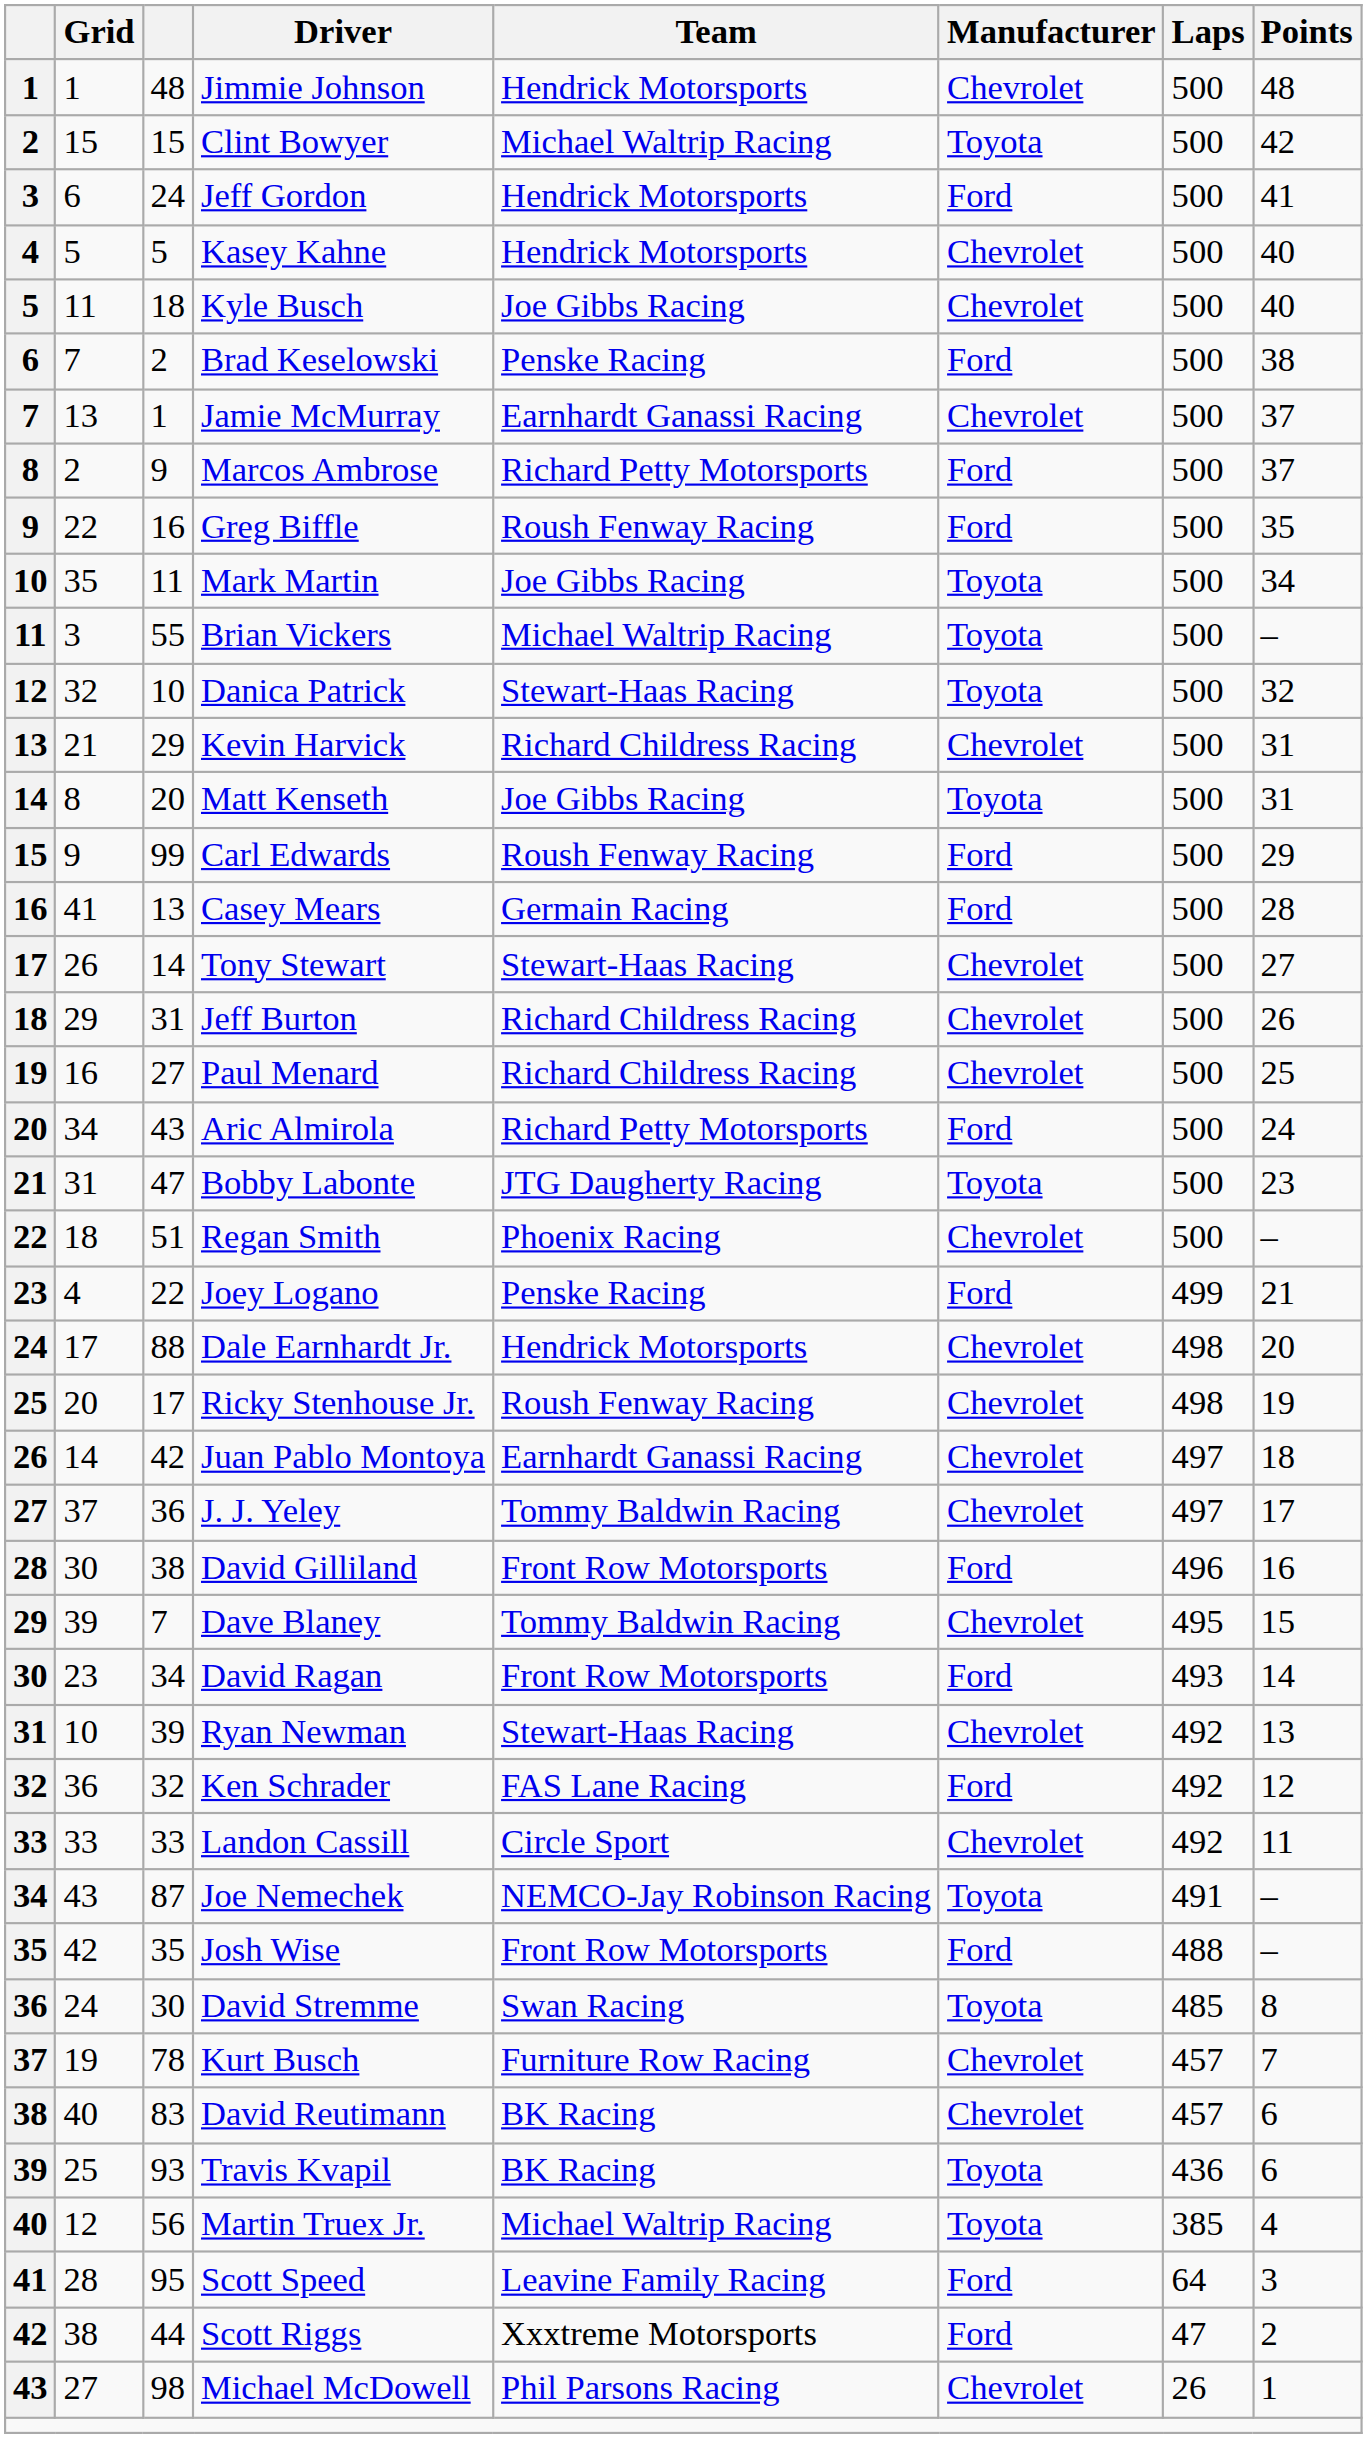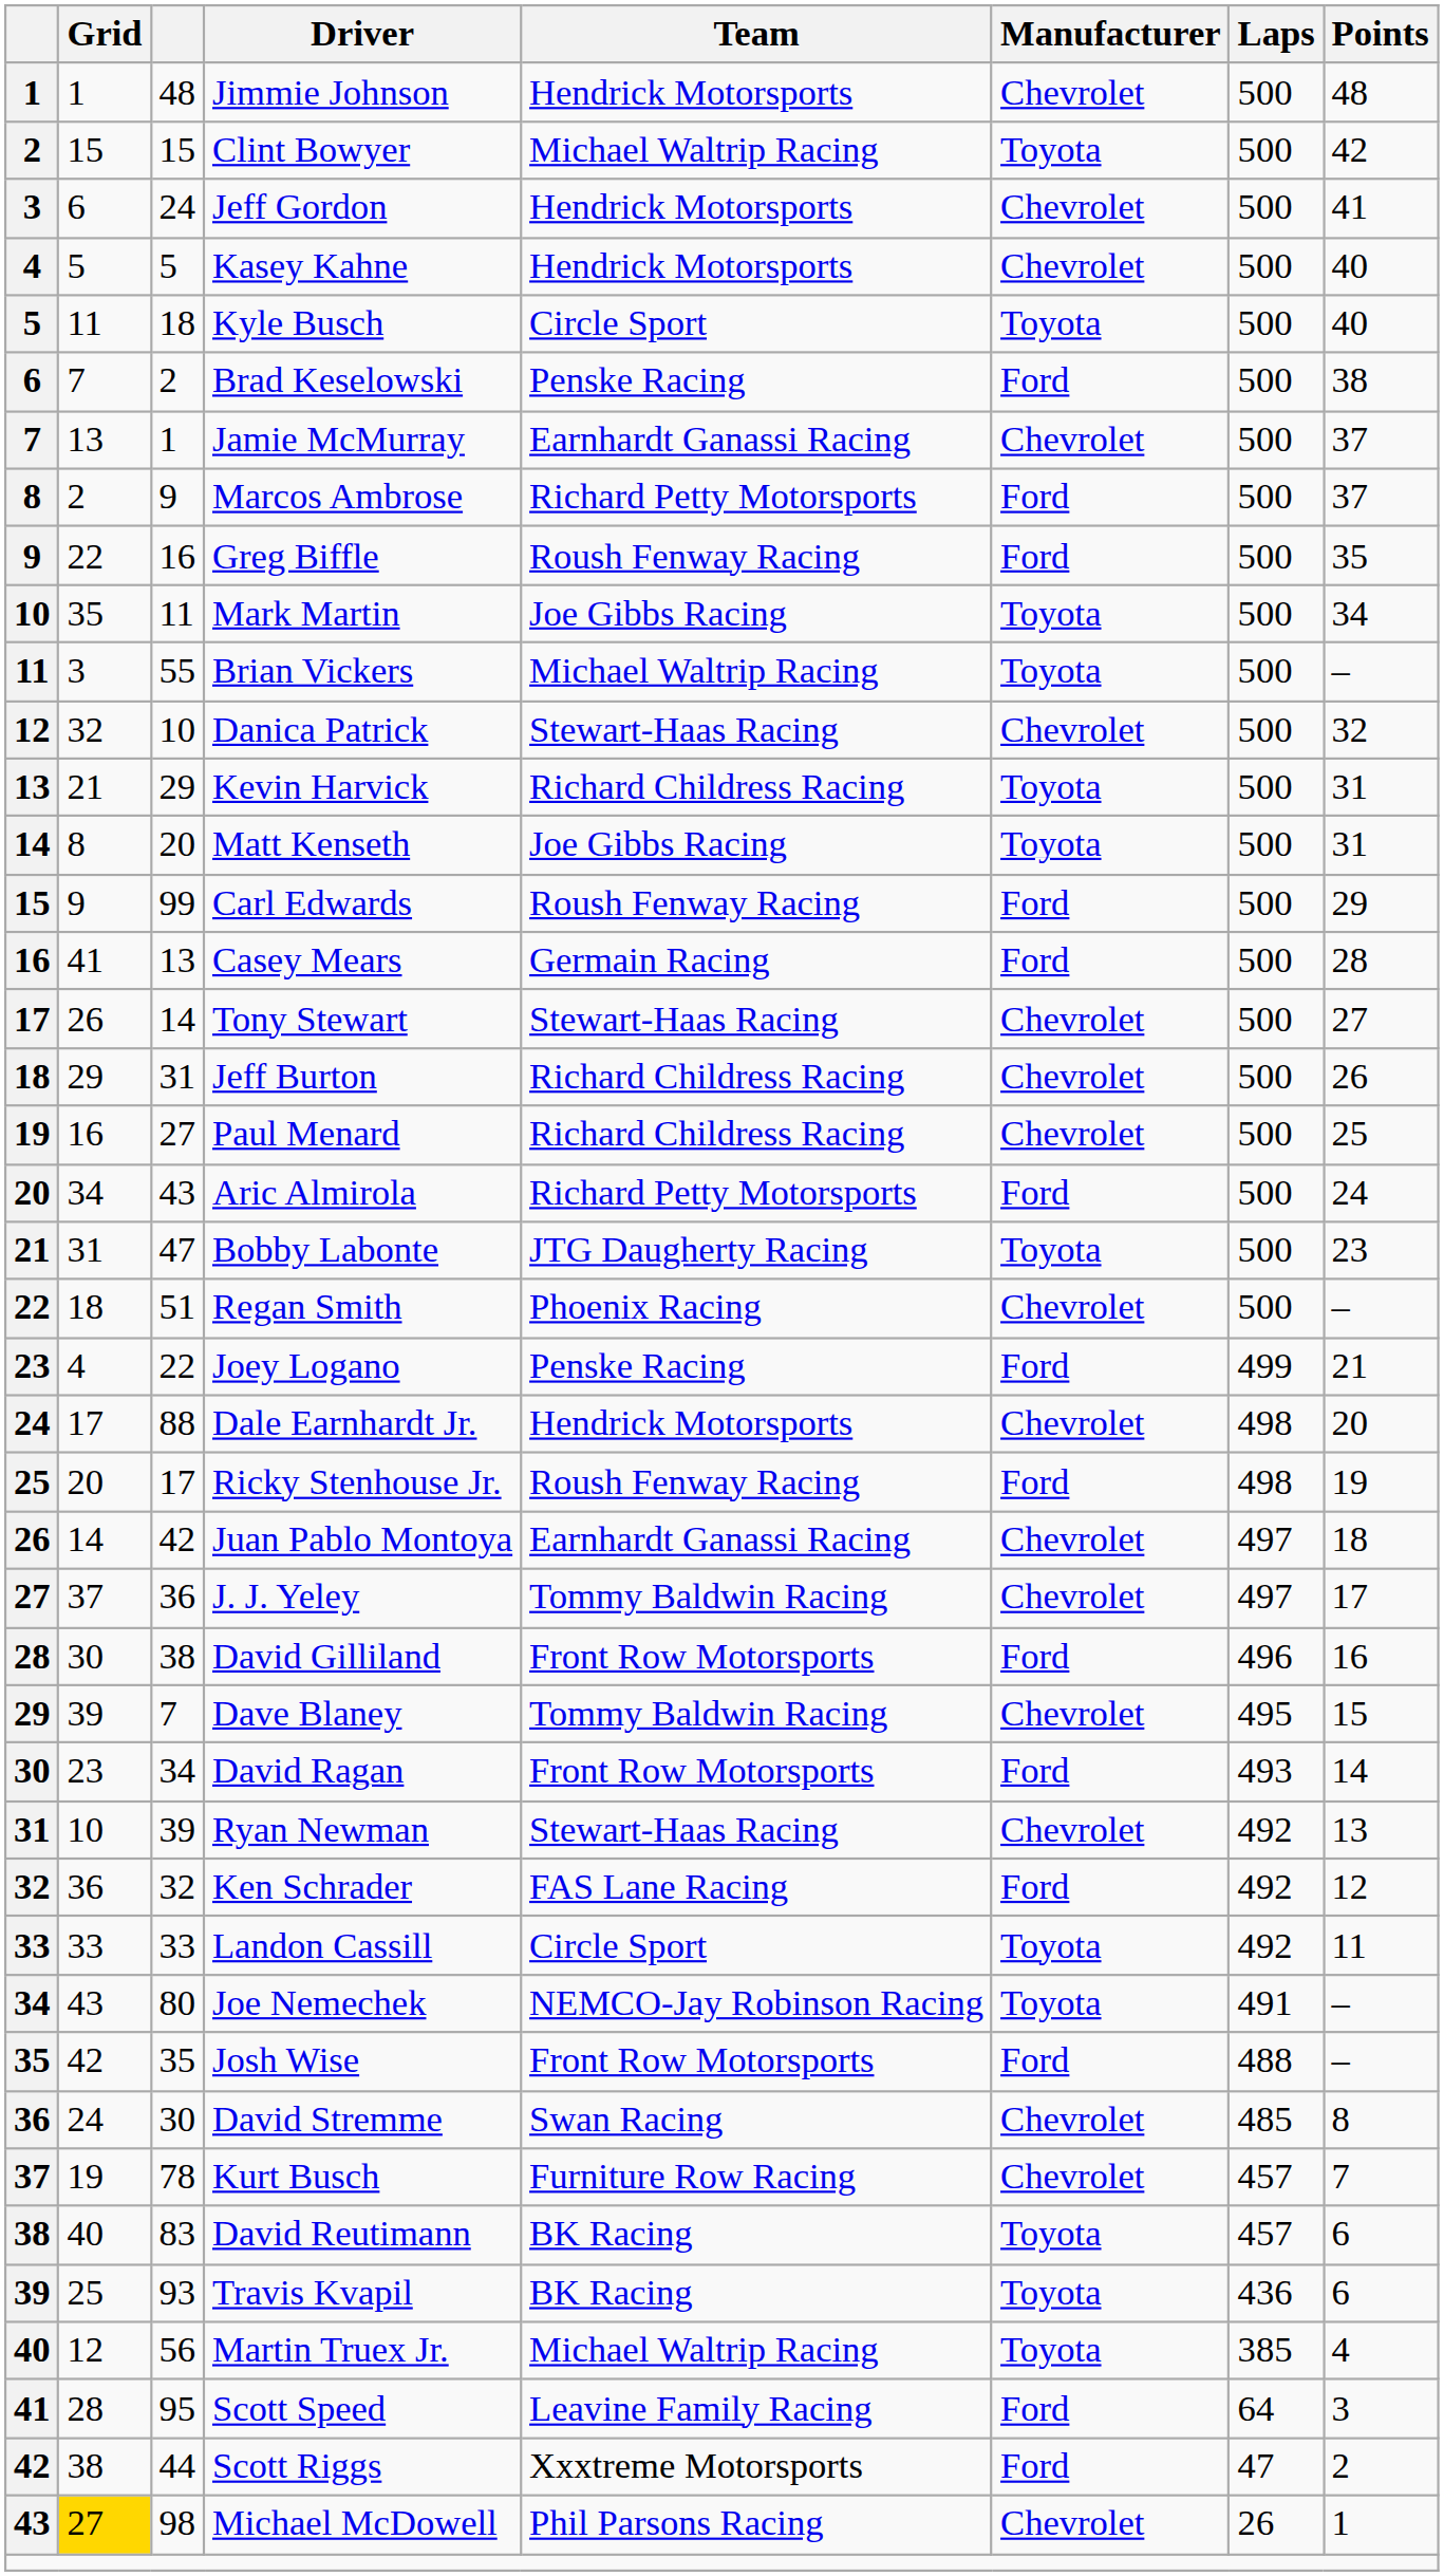 <table class="wikitable" border="1">
 <tr>
 <th></th>
 <th>Grid</th>
 <th></th>
 <th>Driver</th>
 <th>Team</th>
 <th>Manufacturer</th>
 <th>Laps</th>
 <th>Points</th>
 </tr>
 <tr>
 <th>1</th>
 <td>1</td>
 <td>48</td>
 <td><a href='#'>Jimmie Johnson</a></td>
 <td><a href='#'>Hendrick Motorsports</a></td>
 <td><a href='#'>Chevrolet</a></td>
 <td>500</td>
 <td>48</td>
 </tr>
 <tr>
 <th>2</th>
 <td>15</td>
 <td>15</td>
 <td><a href='#'>Clint Bowyer</a></td>
 <td><a href='#'>Michael Waltrip Racing</a></td>
 <td><a href='#'>Toyota</a></td>
 <td>500</td>
 <td>42</td>
 </tr>
 <tr>
 <th>3</th>
 <td>6</td>
 <td>24</td>
 <td><a href='#'>Jeff Gordon</a></td>
 <td><a href='#'>Hendrick Motorsports</a></td>
-<td><a href='#'>Ford</a></td>
+<td><a href='#'>Chevrolet</a></td>
 <td>500</td>
 <td>41</td>
 </tr>
 <tr>
 <th>4</th>
 <td>5</td>
 <td>5</td>
 <td><a href='#'>Kasey Kahne</a></td>
 <td><a href='#'>Hendrick Motorsports</a></td>
 <td><a href='#'>Chevrolet</a></td>
 <td>500</td>
 <td>40</td>
 </tr>
 <tr>
 <th>5</th>
 <td>11</td>
 <td>18</td>
 <td><a href='#'>Kyle Busch</a></td>
-<td><a href='#'>Joe Gibbs Racing</a></td>
-<td><a href='#'>Chevrolet</a></td>
+<td><a href='#'>Circle Sport</a></td>
+<td><a href='#'>Toyota</a></td>
 <td>500</td>
 <td>40</td>
 </tr>
 <tr>
 <th>6</th>
 <td>7</td>
 <td>2</td>
 <td><a href='#'>Brad Keselowski</a></td>
 <td><a href='#'>Penske Racing</a></td>
 <td><a href='#'>Ford</a></td>
 <td>500</td>
 <td>38</td>
 </tr>
 <tr>
 <th>7</th>
 <td>13</td>
 <td>1</td>
 <td><a href='#'>Jamie McMurray</a></td>
 <td><a href='#'>Earnhardt Ganassi Racing</a></td>
 <td><a href='#'>Chevrolet</a></td>
 <td>500</td>
 <td>37</td>
 </tr>
 <tr>
 <th>8</th>
 <td>2</td>
 <td>9</td>
 <td><a href='#'>Marcos Ambrose</a></td>
 <td><a href='#'>Richard Petty Motorsports</a></td>
 <td><a href='#'>Ford</a></td>
 <td>500</td>
 <td>37</td>
 </tr>
 <tr>
 <th>9</th>
 <td>22</td>
 <td>16</td>
 <td><a href='#'>Greg Biffle</a></td>
 <td><a href='#'>Roush Fenway Racing</a></td>
 <td><a href='#'>Ford</a></td>
 <td>500</td>
 <td>35</td>
 </tr>
 <tr>
 <th>10</th>
 <td>35</td>
 <td>11</td>
 <td><a href='#'>Mark Martin</a></td>
 <td><a href='#'>Joe Gibbs Racing</a></td>
 <td><a href='#'>Toyota</a></td>
 <td>500</td>
 <td>34</td>
 </tr>
 <tr>
 <th>11</th>
 <td>3</td>
 <td>55</td>
 <td><a href='#'>Brian Vickers</a></td>
 <td><a href='#'>Michael Waltrip Racing</a></td>
 <td><a href='#'>Toyota</a></td>
 <td>500</td>
 <td>–</td>
 </tr>
 <tr>
 <th>12</th>
 <td>32</td>
 <td>10</td>
 <td><a href='#'>Danica Patrick</a></td>
 <td><a href='#'>Stewart-Haas Racing</a></td>
-<td><a href='#'>Toyota</a></td>
+<td><a href='#'>Chevrolet</a></td>
 <td>500</td>
 <td>32</td>
 </tr>
 <tr>
 <th>13</th>
 <td>21</td>
 <td>29</td>
 <td><a href='#'>Kevin Harvick</a></td>
 <td><a href='#'>Richard Childress Racing</a></td>
-<td><a href='#'>Chevrolet</a></td>
+<td><a href='#'>Toyota</a></td>
 <td>500</td>
 <td>31</td>
 </tr>
 <tr>
 <th>14</th>
 <td>8</td>
 <td>20</td>
 <td><a href='#'>Matt Kenseth</a></td>
 <td><a href='#'>Joe Gibbs Racing</a></td>
 <td><a href='#'>Toyota</a></td>
 <td>500</td>
 <td>31</td>
 </tr>
 <tr>
 <th>15</th>
 <td>9</td>
 <td>99</td>
 <td><a href='#'>Carl Edwards</a></td>
 <td><a href='#'>Roush Fenway Racing</a></td>
 <td><a href='#'>Ford</a></td>
 <td>500</td>
 <td>29</td>
 </tr>
 <tr>
 <th>16</th>
 <td>41</td>
 <td>13</td>
 <td><a href='#'>Casey Mears</a></td>
 <td><a href='#'>Germain Racing</a></td>
 <td><a href='#'>Ford</a></td>
 <td>500</td>
 <td>28</td>
 </tr>
 <tr>
 <th>17</th>
 <td>26</td>
 <td>14</td>
 <td><a href='#'>Tony Stewart</a></td>
 <td><a href='#'>Stewart-Haas Racing</a></td>
 <td><a href='#'>Chevrolet</a></td>
 <td>500</td>
 <td>27</td>
 </tr>
 <tr>
 <th>18</th>
 <td>29</td>
 <td>31</td>
 <td><a href='#'>Jeff Burton</a></td>
 <td><a href='#'>Richard Childress Racing</a></td>
 <td><a href='#'>Chevrolet</a></td>
 <td>500</td>
 <td>26</td>
 </tr>
 <tr>
 <th>19</th>
 <td>16</td>
 <td>27</td>
 <td><a href='#'>Paul Menard</a></td>
 <td><a href='#'>Richard Childress Racing</a></td>
 <td><a href='#'>Chevrolet</a></td>
 <td>500</td>
 <td>25</td>
 </tr>
 <tr>
 <th>20</th>
 <td>34</td>
 <td>43</td>
 <td><a href='#'>Aric Almirola</a></td>
 <td><a href='#'>Richard Petty Motorsports</a></td>
 <td><a href='#'>Ford</a></td>
 <td>500</td>
 <td>24</td>
 </tr>
 <tr>
 <th>21</th>
 <td>31</td>
 <td>47</td>
 <td><a href='#'>Bobby Labonte</a></td>
 <td><a href='#'>JTG Daugherty Racing</a></td>
 <td><a href='#'>Toyota</a></td>
 <td>500</td>
 <td>23</td>
 </tr>
 <tr>
 <th>22</th>
 <td>18</td>
 <td>51</td>
 <td><a href='#'>Regan Smith</a></td>
 <td><a href='#'>Phoenix Racing</a></td>
 <td><a href='#'>Chevrolet</a></td>
 <td>500</td>
 <td>–</td>
 </tr>
 <tr>
 <th>23</th>
 <td>4</td>
 <td>22</td>
 <td><a href='#'>Joey Logano</a></td>
 <td><a href='#'>Penske Racing</a></td>
 <td><a href='#'>Ford</a></td>
 <td>499</td>
 <td>21</td>
 </tr>
 <tr>
 <th>24</th>
 <td>17</td>
 <td>88</td>
 <td><a href='#'>Dale Earnhardt Jr.</a></td>
 <td><a href='#'>Hendrick Motorsports</a></td>
 <td><a href='#'>Chevrolet</a></td>
 <td>498</td>
 <td>20</td>
 </tr>
 <tr>
 <th>25</th>
 <td>20</td>
 <td>17</td>
 <td><a href='#'>Ricky Stenhouse Jr.</a></td>
 <td><a href='#'>Roush Fenway Racing</a></td>
-<td><a href='#'>Chevrolet</a></td>
+<td><a href='#'>Ford</a></td>
 <td>498</td>
 <td>19</td>
 </tr>
 <tr>
 <th>26</th>
 <td>14</td>
 <td>42</td>
 <td><a href='#'>Juan Pablo Montoya</a></td>
 <td><a href='#'>Earnhardt Ganassi Racing</a></td>
 <td><a href='#'>Chevrolet</a></td>
 <td>497</td>
 <td>18</td>
 </tr>
 <tr>
 <th>27</th>
 <td>37</td>
 <td>36</td>
 <td><a href='#'>J. J. Yeley</a></td>
 <td><a href='#'>Tommy Baldwin Racing</a></td>
 <td><a href='#'>Chevrolet</a></td>
 <td>497</td>
 <td>17</td>
 </tr>
 <tr>
 <th>28</th>
 <td>30</td>
 <td>38</td>
 <td><a href='#'>David Gilliland</a></td>
 <td><a href='#'>Front Row Motorsports</a></td>
 <td><a href='#'>Ford</a></td>
 <td>496</td>
 <td>16</td>
 </tr>
 <tr>
 <th>29</th>
 <td>39</td>
 <td>7</td>
 <td><a href='#'>Dave Blaney</a></td>
 <td><a href='#'>Tommy Baldwin Racing</a></td>
 <td><a href='#'>Chevrolet</a></td>
 <td>495</td>
 <td>15</td>
 </tr>
 <tr>
 <th>30</th>
 <td>23</td>
 <td>34</td>
 <td><a href='#'>David Ragan</a></td>
 <td><a href='#'>Front Row Motorsports</a></td>
 <td><a href='#'>Ford</a></td>
 <td>493</td>
 <td>14</td>
 </tr>
 <tr>
 <th>31</th>
 <td>10</td>
 <td>39</td>
 <td><a href='#'>Ryan Newman</a></td>
 <td><a href='#'>Stewart-Haas Racing</a></td>
 <td><a href='#'>Chevrolet</a></td>
 <td>492</td>
 <td>13</td>
 </tr>
 <tr>
 <th>32</th>
 <td>36</td>
 <td>32</td>
 <td><a href='#'>Ken Schrader</a></td>
 <td><a href='#'>FAS Lane Racing</a></td>
 <td><a href='#'>Ford</a></td>
 <td>492</td>
 <td>12</td>
 </tr>
 <tr>
 <th>33</th>
 <td>33</td>
 <td>33</td>
 <td><a href='#'>Landon Cassill</a></td>
 <td><a href='#'>Circle Sport</a></td>
-<td><a href='#'>Chevrolet</a></td>
+<td><a href='#'>Toyota</a></td>
 <td>492</td>
 <td>11</td>
 </tr>
 <tr>
 <th>34</th>
 <td>43</td>
-<td>87</td>
+<td>80</td>
 <td><a href='#'>Joe Nemechek</a></td>
 <td><a href='#'>NEMCO-Jay Robinson Racing</a></td>
 <td><a href='#'>Toyota</a></td>
 <td>491</td>
 <td>–</td>
 </tr>
 <tr>
 <th>35</th>
 <td>42</td>
 <td>35</td>
 <td><a href='#'>Josh Wise</a></td>
 <td><a href='#'>Front Row Motorsports</a></td>
 <td><a href='#'>Ford</a></td>
 <td>488</td>
 <td>–</td>
 </tr>
 <tr>
 <th>36</th>
 <td>24</td>
 <td>30</td>
 <td><a href='#'>David Stremme</a></td>
 <td><a href='#'>Swan Racing</a></td>
-<td><a href='#'>Toyota</a></td>
+<td><a href='#'>Chevrolet</a></td>
 <td>485</td>
 <td>8</td>
 </tr>
 <tr>
 <th>37</th>
 <td>19</td>
 <td>78</td>
 <td><a href='#'>Kurt Busch</a></td>
 <td><a href='#'>Furniture Row Racing</a></td>
 <td><a href='#'>Chevrolet</a></td>
 <td>457</td>
 <td>7</td>
 </tr>
 <tr>
 <th>38</th>
 <td>40</td>
 <td>83</td>
 <td><a href='#'>David Reutimann</a></td>
 <td><a href='#'>BK Racing</a></td>
-<td><a href='#'>Chevrolet</a></td>
+<td><a href='#'>Toyota</a></td>
 <td>457</td>
 <td>6</td>
 </tr>
 <tr>
 <th>39</th>
 <td>25</td>
 <td>93</td>
 <td><a href='#'>Travis Kvapil</a></td>
 <td><a href='#'>BK Racing</a></td>
 <td><a href='#'>Toyota</a></td>
 <td>436</td>
 <td>6</td>
 </tr>
 <tr>
 <th>40</th>
 <td>12</td>
 <td>56</td>
 <td><a href='#'>Martin Truex Jr.</a></td>
 <td><a href='#'>Michael Waltrip Racing</a></td>
 <td><a href='#'>Toyota</a></td>
 <td>385</td>
 <td>4</td>
 </tr>
 <tr>
 <th>41</th>
 <td>28</td>
 <td>95</td>
 <td><a href='#'>Scott Speed</a></td>
 <td><a href='#'>Leavine Family Racing</a></td>
 <td><a href='#'>Ford</a></td>
 <td>64</td>
 <td>3</td>
 </tr>
 <tr>
 <th>42</th>
 <td>38</td>
 <td>44</td>
 <td><a href='#'>Scott Riggs</a></td>
 <td>Xxxtreme Motorsports</td>
 <td><a href='#'>Ford</a></td>
 <td>47</td>
 <td>2</td>
 </tr>
 <tr>
 <th>43</th>
-<td>27</td>
+<td style="background: gold;">27</td>
 <td>98</td>
 <td><a href='#'>Michael McDowell</a></td>
 <td><a href='#'>Phil Parsons Racing</a></td>
 <td><a href='#'>Chevrolet</a></td>
 <td>26</td>
 <td>1</td>
 </tr>
 <tr class="sortbottom">
 <td colspan="9"></td>
 </tr>
 </table>
